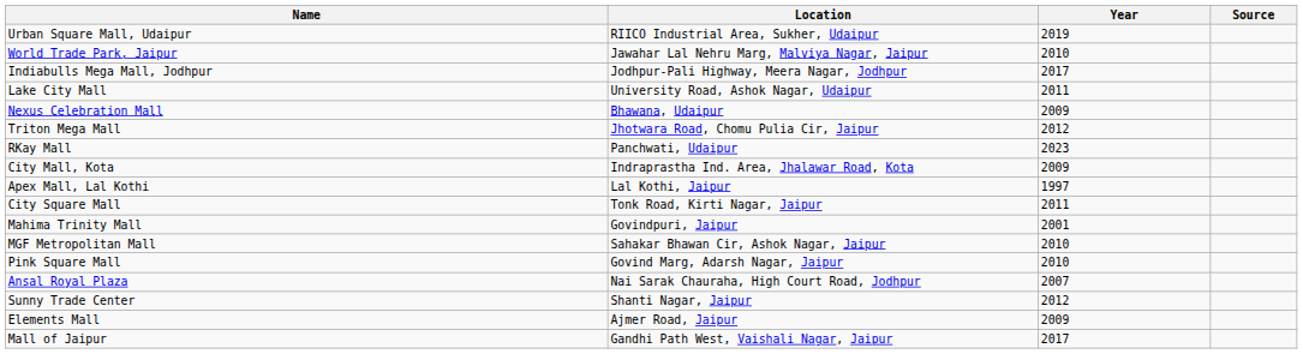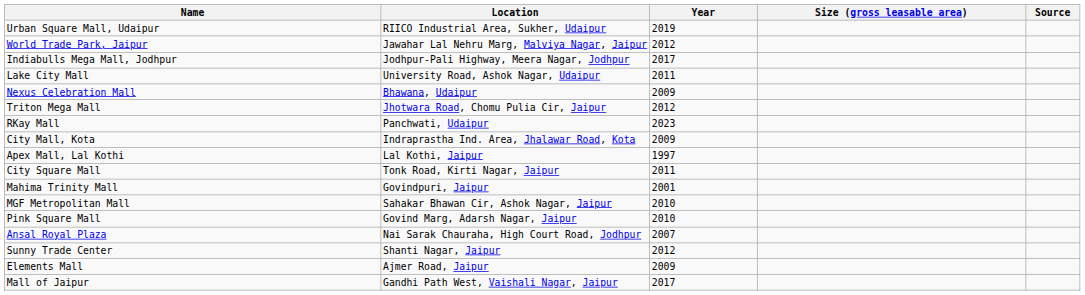 <table class="wikitable sortable">
 <tr>
 <th style="width:35%;">Name</th>
 <th style="width:25%;">Location</th>
 <th style="width:10%;">Year</th>
+<th style="width:25%;">Size (<a href='#'>gross leasable area</a>)</th>
 <th style="width:5%;">Source</th>
 </tr>
 <tr>
 <td>Urban Square Mall, Udaipur</td>
 <td>RIICO Industrial Area, Sukher, <a href='#'>Udaipur</a></td>
 <td>2019</td>
 <td></td>
+<td></td>
 </tr>
 <tr>
 <td><a href='#'>World Trade Park, Jaipur</a></td>
 <td>Jawahar Lal Nehru Marg, <a href='#'>Malviya Nagar</a>, <a href='#'>Jaipur</a></td>
-<td>2010</td>
+<td>2012</td>
+<td></td>
 <td></td>
 </tr>
 <tr>
 <td>Indiabulls Mega Mall, Jodhpur</td>
 <td>Jodhpur-Pali Highway, Meera Nagar, <a href='#'>Jodhpur</a></td>
 <td>2017</td>
 <td></td>
+<td></td>
 </tr>
 <tr>
 <td>Lake City Mall</td>
 <td>University Road, Ashok Nagar, <a href='#'>Udaipur</a></td>
 <td>2011</td>
+<td></td>
 <td></td>
 </tr>
 <tr>
 <td><a href='#'>Nexus Celebration Mall</a></td>
 <td><a href='#'>Bhawana</a>, <a href='#'>Udaipur</a></td>
 <td>2009</td>
 <td></td>
+<td></td>
 </tr>
 <tr>
 <td>Triton Mega Mall</td>
 <td><a href='#'>Jhotwara Road</a>, Chomu Pulia Cir, <a href='#'>Jaipur</a></td>
 <td>2012</td>
+<td></td>
 <td></td>
 </tr>
 <tr>
 <td>RKay Mall</td>
 <td>Panchwati, <a href='#'>Udaipur</a></td>
 <td>2023</td>
 <td></td>
+<td></td>
 </tr>
 <tr>
 <td>City Mall, Kota</td>
 <td>Indraprastha Ind. Area, <a href='#'>Jhalawar Road</a>, <a href='#'>Kota</a></td>
 <td>2009</td>
+<td></td>
 <td></td>
 </tr>
 <tr>
 <td>Apex Mall, Lal Kothi</td>
 <td>Lal Kothi, <a href='#'>Jaipur</a></td>
 <td>1997</td>
 <td></td>
+<td></td>
 </tr>
 <tr>
 <td>City Square Mall</td>
 <td>Tonk Road, Kirti Nagar, <a href='#'>Jaipur</a></td>
 <td>2011</td>
+<td></td>
 <td></td>
 </tr>
 <tr>
 <td>Mahima Trinity Mall</td>
 <td>Govindpuri, <a href='#'>Jaipur</a></td>
 <td>2001</td>
 <td></td>
+<td></td>
 </tr>
 <tr>
 <td>MGF Metropolitan Mall</td>
 <td>Sahakar Bhawan Cir, Ashok Nagar, <a href='#'>Jaipur</a></td>
 <td>2010</td>
+<td></td>
 <td></td>
 </tr>
 <tr>
 <td>Pink Square Mall</td>
 <td>Govind Marg, Adarsh Nagar, <a href='#'>Jaipur</a></td>
 <td>2010</td>
 <td></td>
+<td></td>
 </tr>
 <tr>
 <td><a href='#'>Ansal Royal Plaza</a></td>
 <td>Nai Sarak Chauraha, High Court Road, <a href='#'>Jodhpur</a></td>
 <td>2007</td>
+<td></td>
 <td></td>
 </tr>
 <tr>
 <td>Sunny Trade Center</td>
 <td>Shanti Nagar, <a href='#'>Jaipur</a></td>
 <td>2012</td>
 <td></td>
+<td></td>
 </tr>
 <tr>
 <td>Elements Mall</td>
 <td>Ajmer Road, <a href='#'>Jaipur</a></td>
 <td>2009</td>
+<td></td>
 <td></td>
 </tr>
 <tr>
 <td>Mall of Jaipur</td>
 <td>Gandhi Path West, <a href='#'>Vaishali Nagar</a>, <a href='#'>Jaipur</a></td>
 <td>2017</td>
 <td></td>
+<td></td>
 </tr>
 </table>
